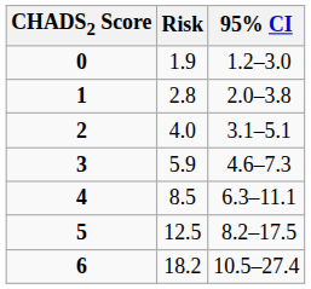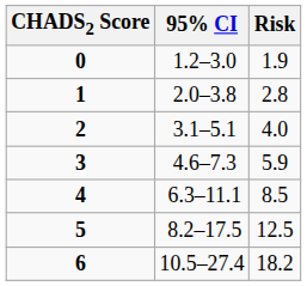 <table class="wikitable" style="margin-left:15px; text-align:center">
 <tr>
 <th>CHADS<sub>2</sub> Score</th>
+<th>95% <a href='#'>CI</a></th>
 <th>Risk</th>
-<th>95% <a href='#'>CI</a></th>
 </tr>
 <tr>
 <td><strong>0</strong></td>
+<td> 1.2–3.0</td>
 <td>1.9</td>
-<td> 1.2–3.0</td>
 </tr>
 <tr>
 <td><strong>1</strong></td>
+<td> 2.0–3.8</td>
 <td>2.8</td>
-<td> 2.0–3.8</td>
 </tr>
 <tr>
 <td><strong>2</strong></td>
+<td> 3.1–5.1</td>
 <td>4.0</td>
-<td> 3.1–5.1</td>
 </tr>
 <tr>
 <td><strong>3</strong></td>
+<td> 4.6–7.3</td>
 <td>5.9</td>
-<td> 4.6–7.3</td>
 </tr>
 <tr>
 <td><strong>4</strong></td>
+<td> 6.3–11.1</td>
 <td>8.5</td>
-<td> 6.3–11.1</td>
 </tr>
 <tr>
 <td><strong>5</strong></td>
+<td> 8.2–17.5</td>
 <td>12.5</td>
-<td> 8.2–17.5</td>
 </tr>
 <tr>
 <td><strong>6</strong></td>
+<td>10.5–27.4</td>
 <td>18.2</td>
-<td>10.5–27.4</td>
 </tr>
 </table>
